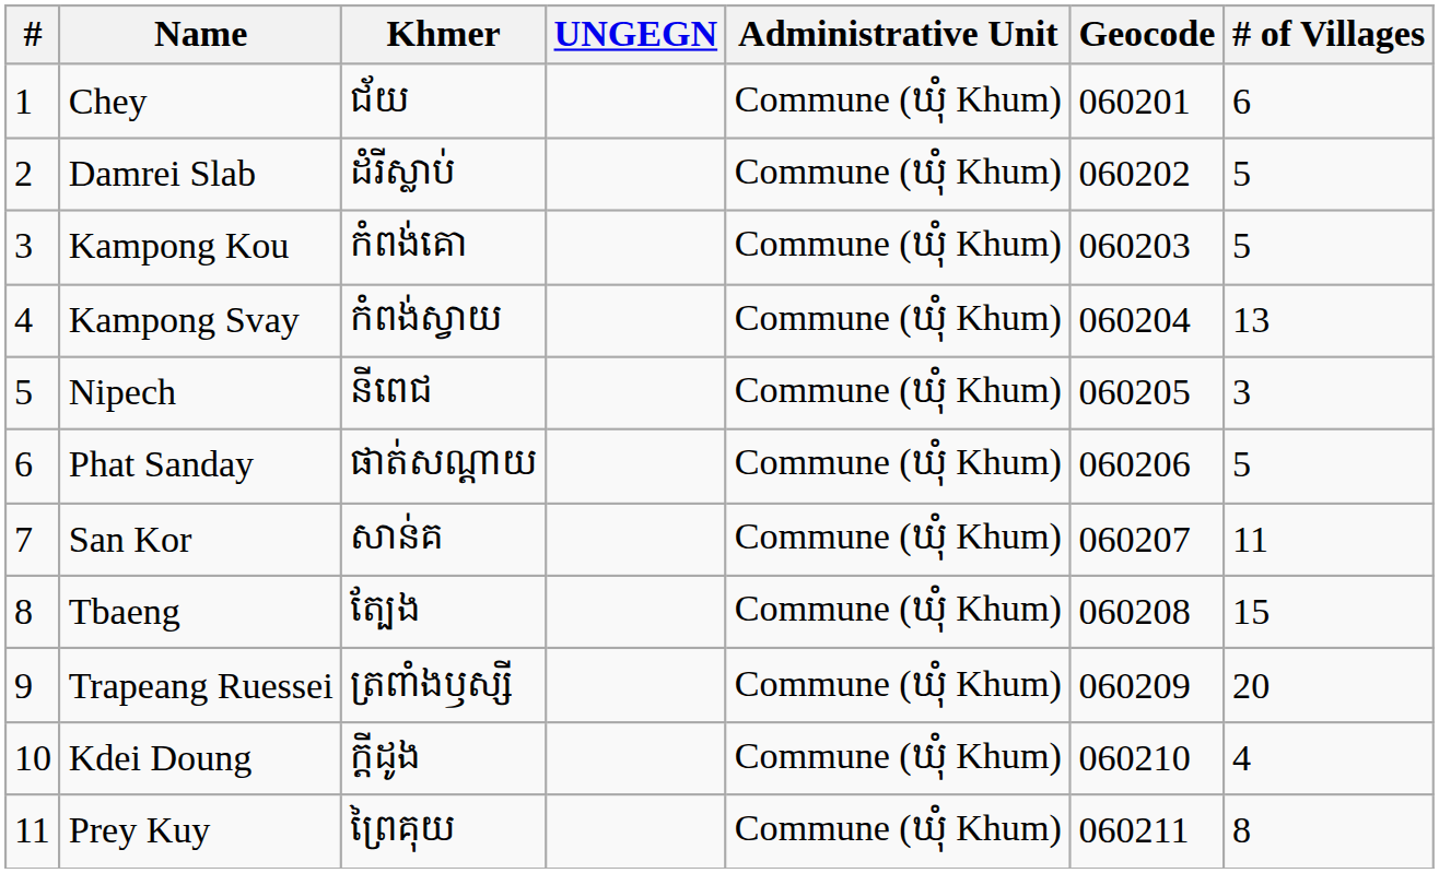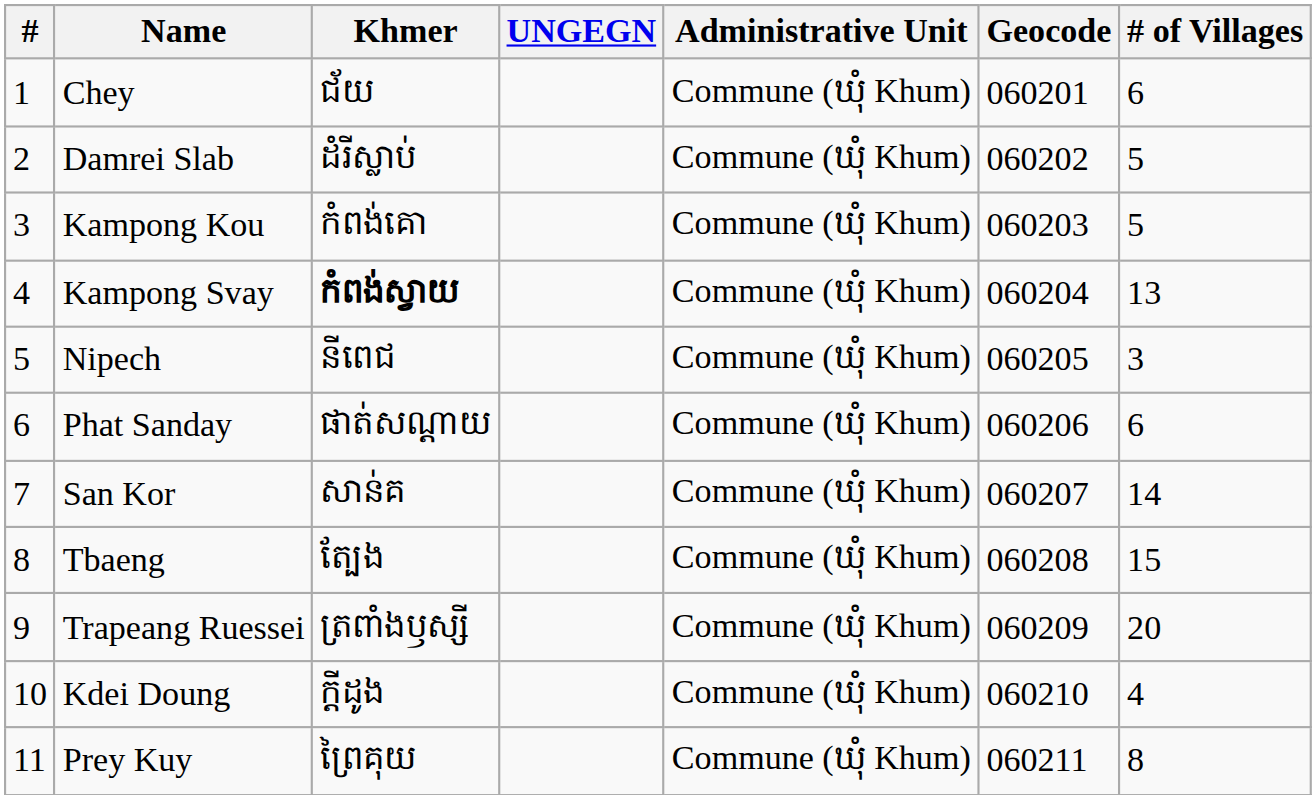 <table class="wikitable sortable">
 <tr>
 <th>#</th>
 <th>Name</th>
 <th>Khmer</th>
 <th><a href='#'>UNGEGN</a></th>
 <th>Administrative Unit</th>
 <th>Geocode</th>
 <th># of Villages</th>
 </tr>
 <tr>
 <td>1</td>
 <td>Chey</td>
 <td>ជ័យ</td>
 <td></td>
 <td>Commune (ឃុំ Khum)</td>
 <td>060201</td>
 <td>6</td>
 </tr>
 <tr>
 <td>2</td>
 <td>Damrei Slab</td>
 <td>ដំរីស្លាប់</td>
 <td></td>
 <td>Commune (ឃុំ Khum)</td>
 <td>060202</td>
 <td>5</td>
 </tr>
 <tr>
 <td>3</td>
 <td>Kampong Kou</td>
 <td>កំពង់គោ</td>
 <td></td>
 <td>Commune (ឃុំ Khum)</td>
 <td>060203</td>
 <td>5</td>
 </tr>
 <tr>
 <td>4</td>
 <td>Kampong Svay</td>
-<td>កំពង់ស្វាយ</td>
+<td><strong>កំពង់ស្វាយ</strong></td>
 <td></td>
 <td>Commune (ឃុំ Khum)</td>
 <td>060204</td>
 <td>13</td>
 </tr>
 <tr>
 <td>5</td>
 <td>Nipech</td>
 <td>នីពេជ</td>
 <td></td>
 <td>Commune (ឃុំ Khum)</td>
 <td>060205</td>
 <td>3</td>
 </tr>
 <tr>
 <td>6</td>
 <td>Phat Sanday</td>
 <td>ផាត់សណ្ដាយ</td>
 <td></td>
 <td>Commune (ឃុំ Khum)</td>
 <td>060206</td>
-<td>5</td>
+<td>6</td>
 </tr>
 <tr>
 <td>7</td>
 <td>San Kor</td>
 <td>សាន់គ</td>
 <td></td>
 <td>Commune (ឃុំ Khum)</td>
 <td>060207</td>
-<td>11</td>
+<td>14</td>
 </tr>
 <tr>
 <td>8</td>
 <td>Tbaeng</td>
 <td>ត្បែង</td>
 <td></td>
 <td>Commune (ឃុំ Khum)</td>
 <td>060208</td>
 <td>15</td>
 </tr>
 <tr>
 <td>9</td>
 <td>Trapeang Ruessei</td>
 <td>ត្រពាំងឫស្សី</td>
 <td></td>
 <td>Commune (ឃុំ Khum)</td>
 <td>060209</td>
 <td>20</td>
 </tr>
 <tr>
 <td>10</td>
 <td>Kdei Doung</td>
 <td>ក្ដីដូង</td>
 <td></td>
 <td>Commune (ឃុំ Khum)</td>
 <td>060210</td>
 <td>4</td>
 </tr>
 <tr>
 <td>11</td>
 <td>Prey Kuy</td>
 <td>ព្រៃគុយ</td>
 <td></td>
 <td>Commune (ឃុំ Khum)</td>
 <td>060211</td>
 <td>8</td>
 </tr>
 <tr>
 </tr>
 </table>
